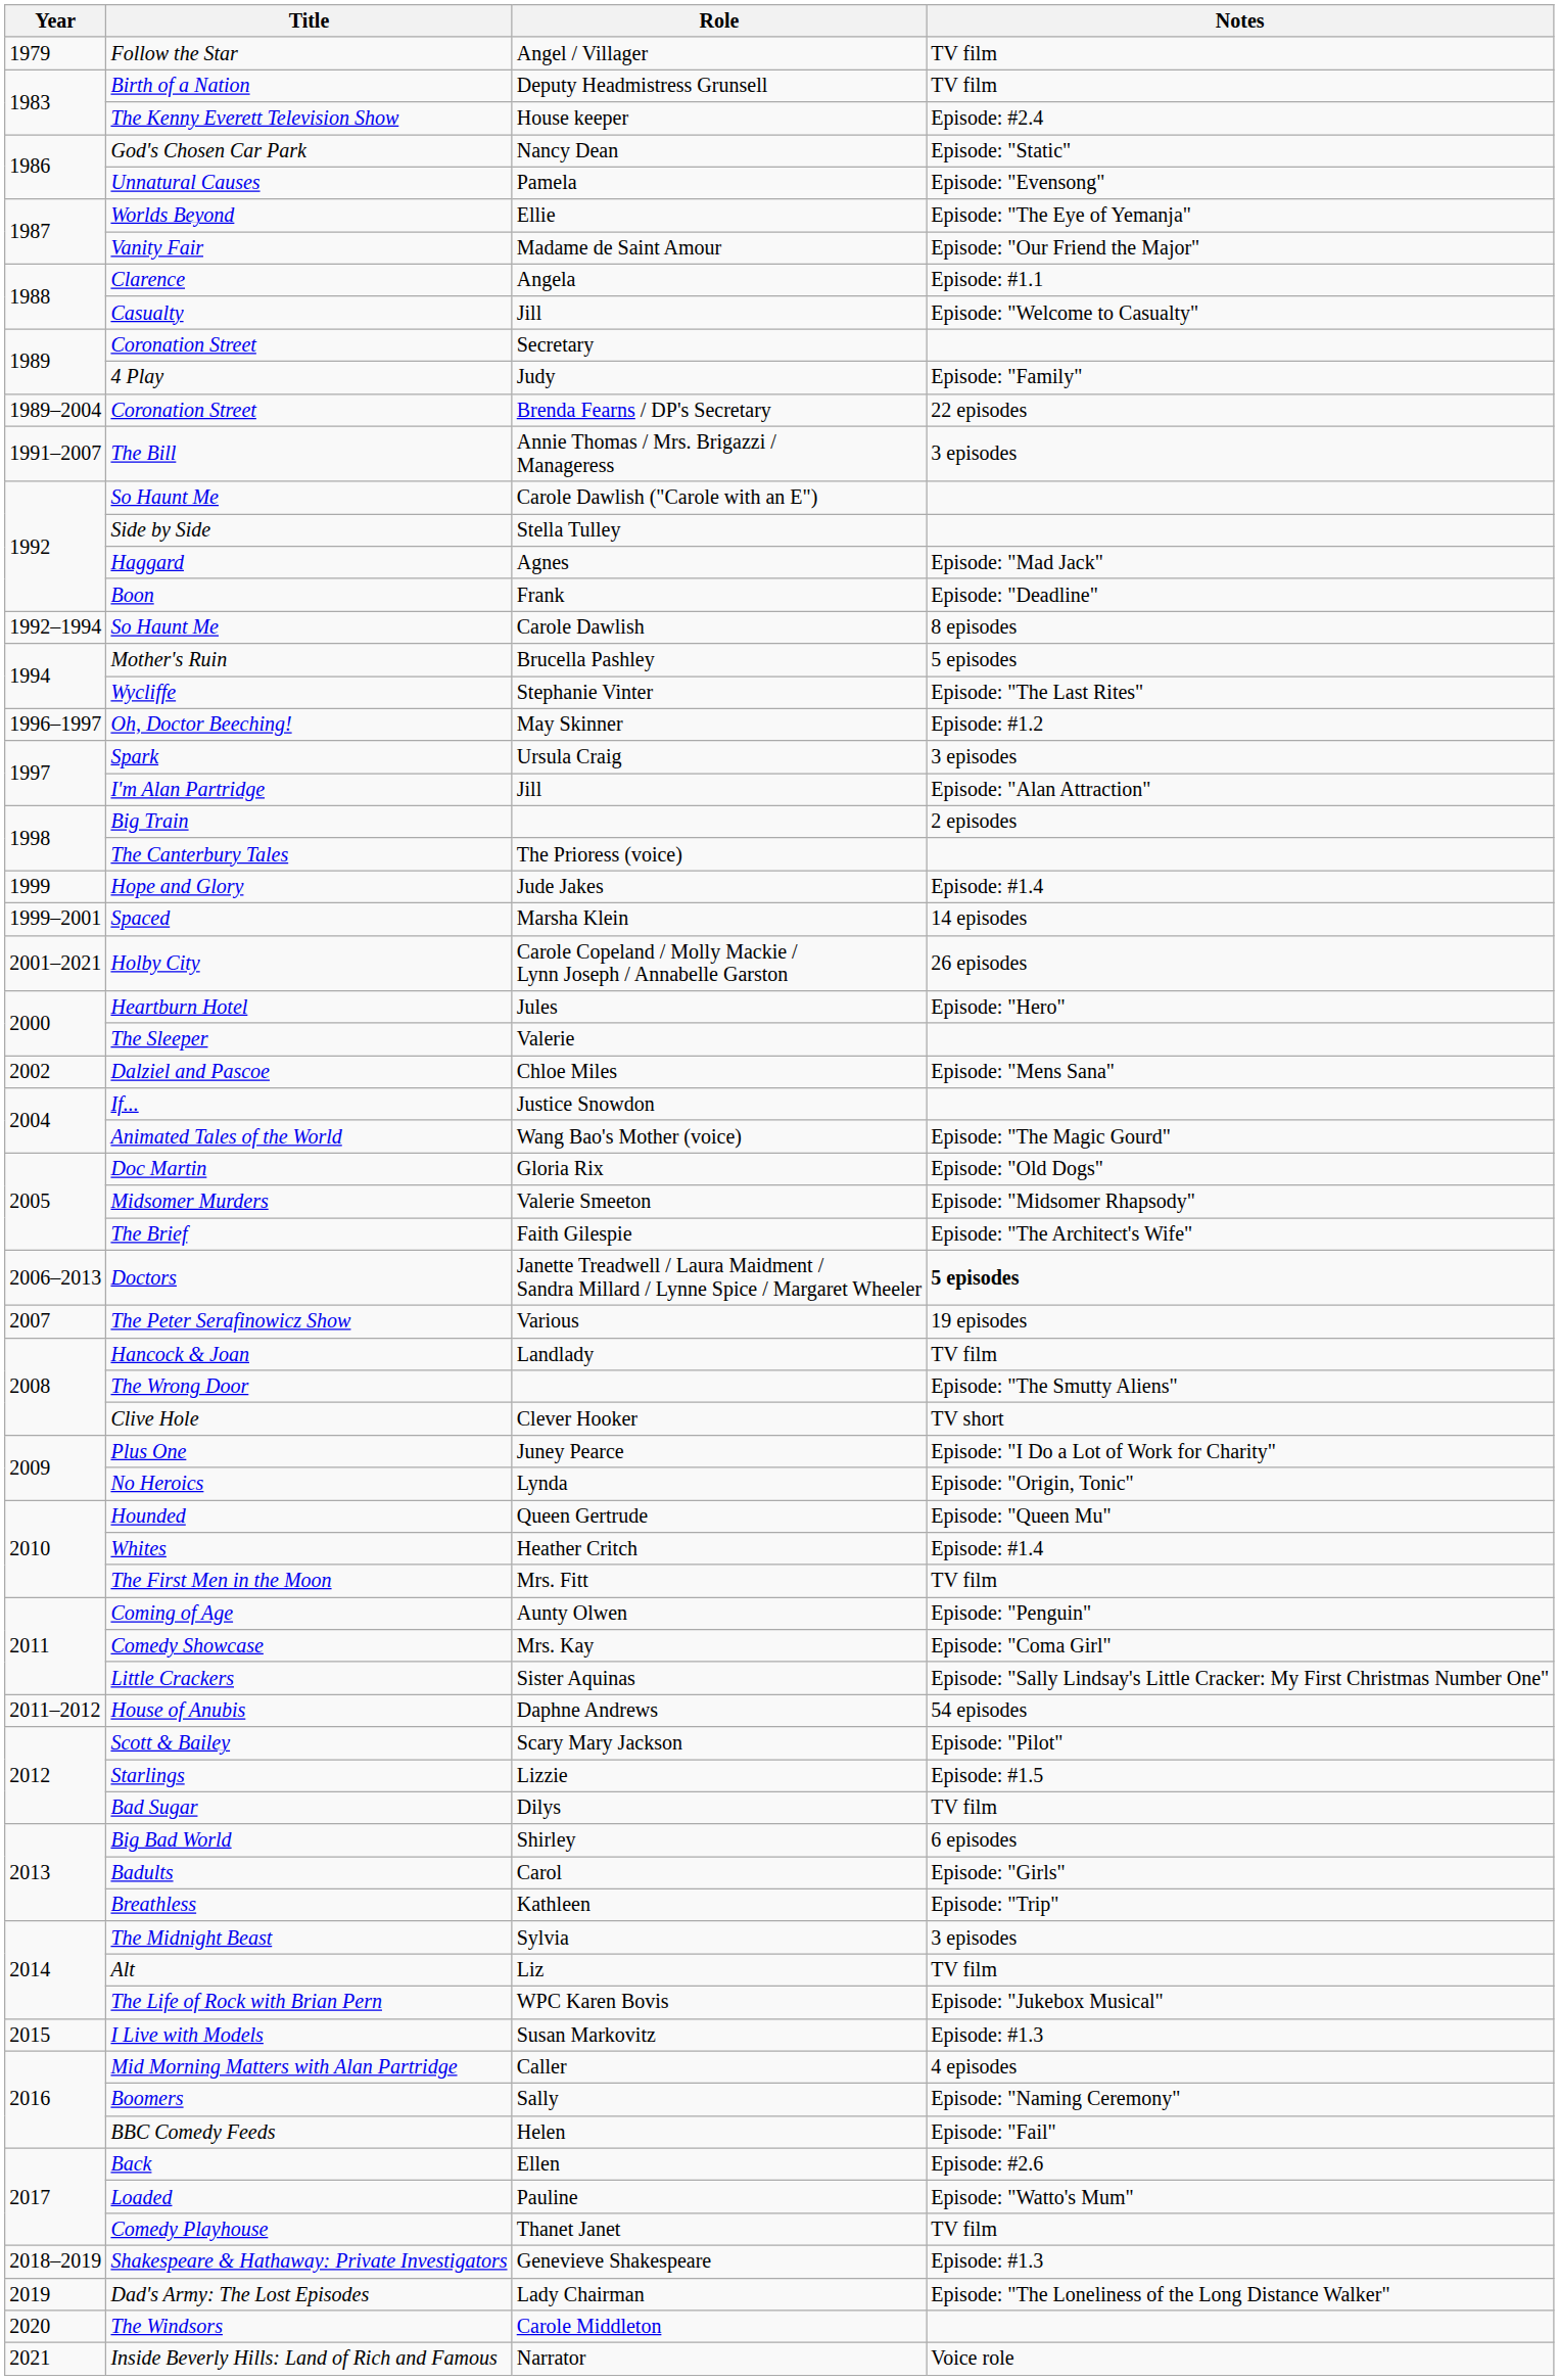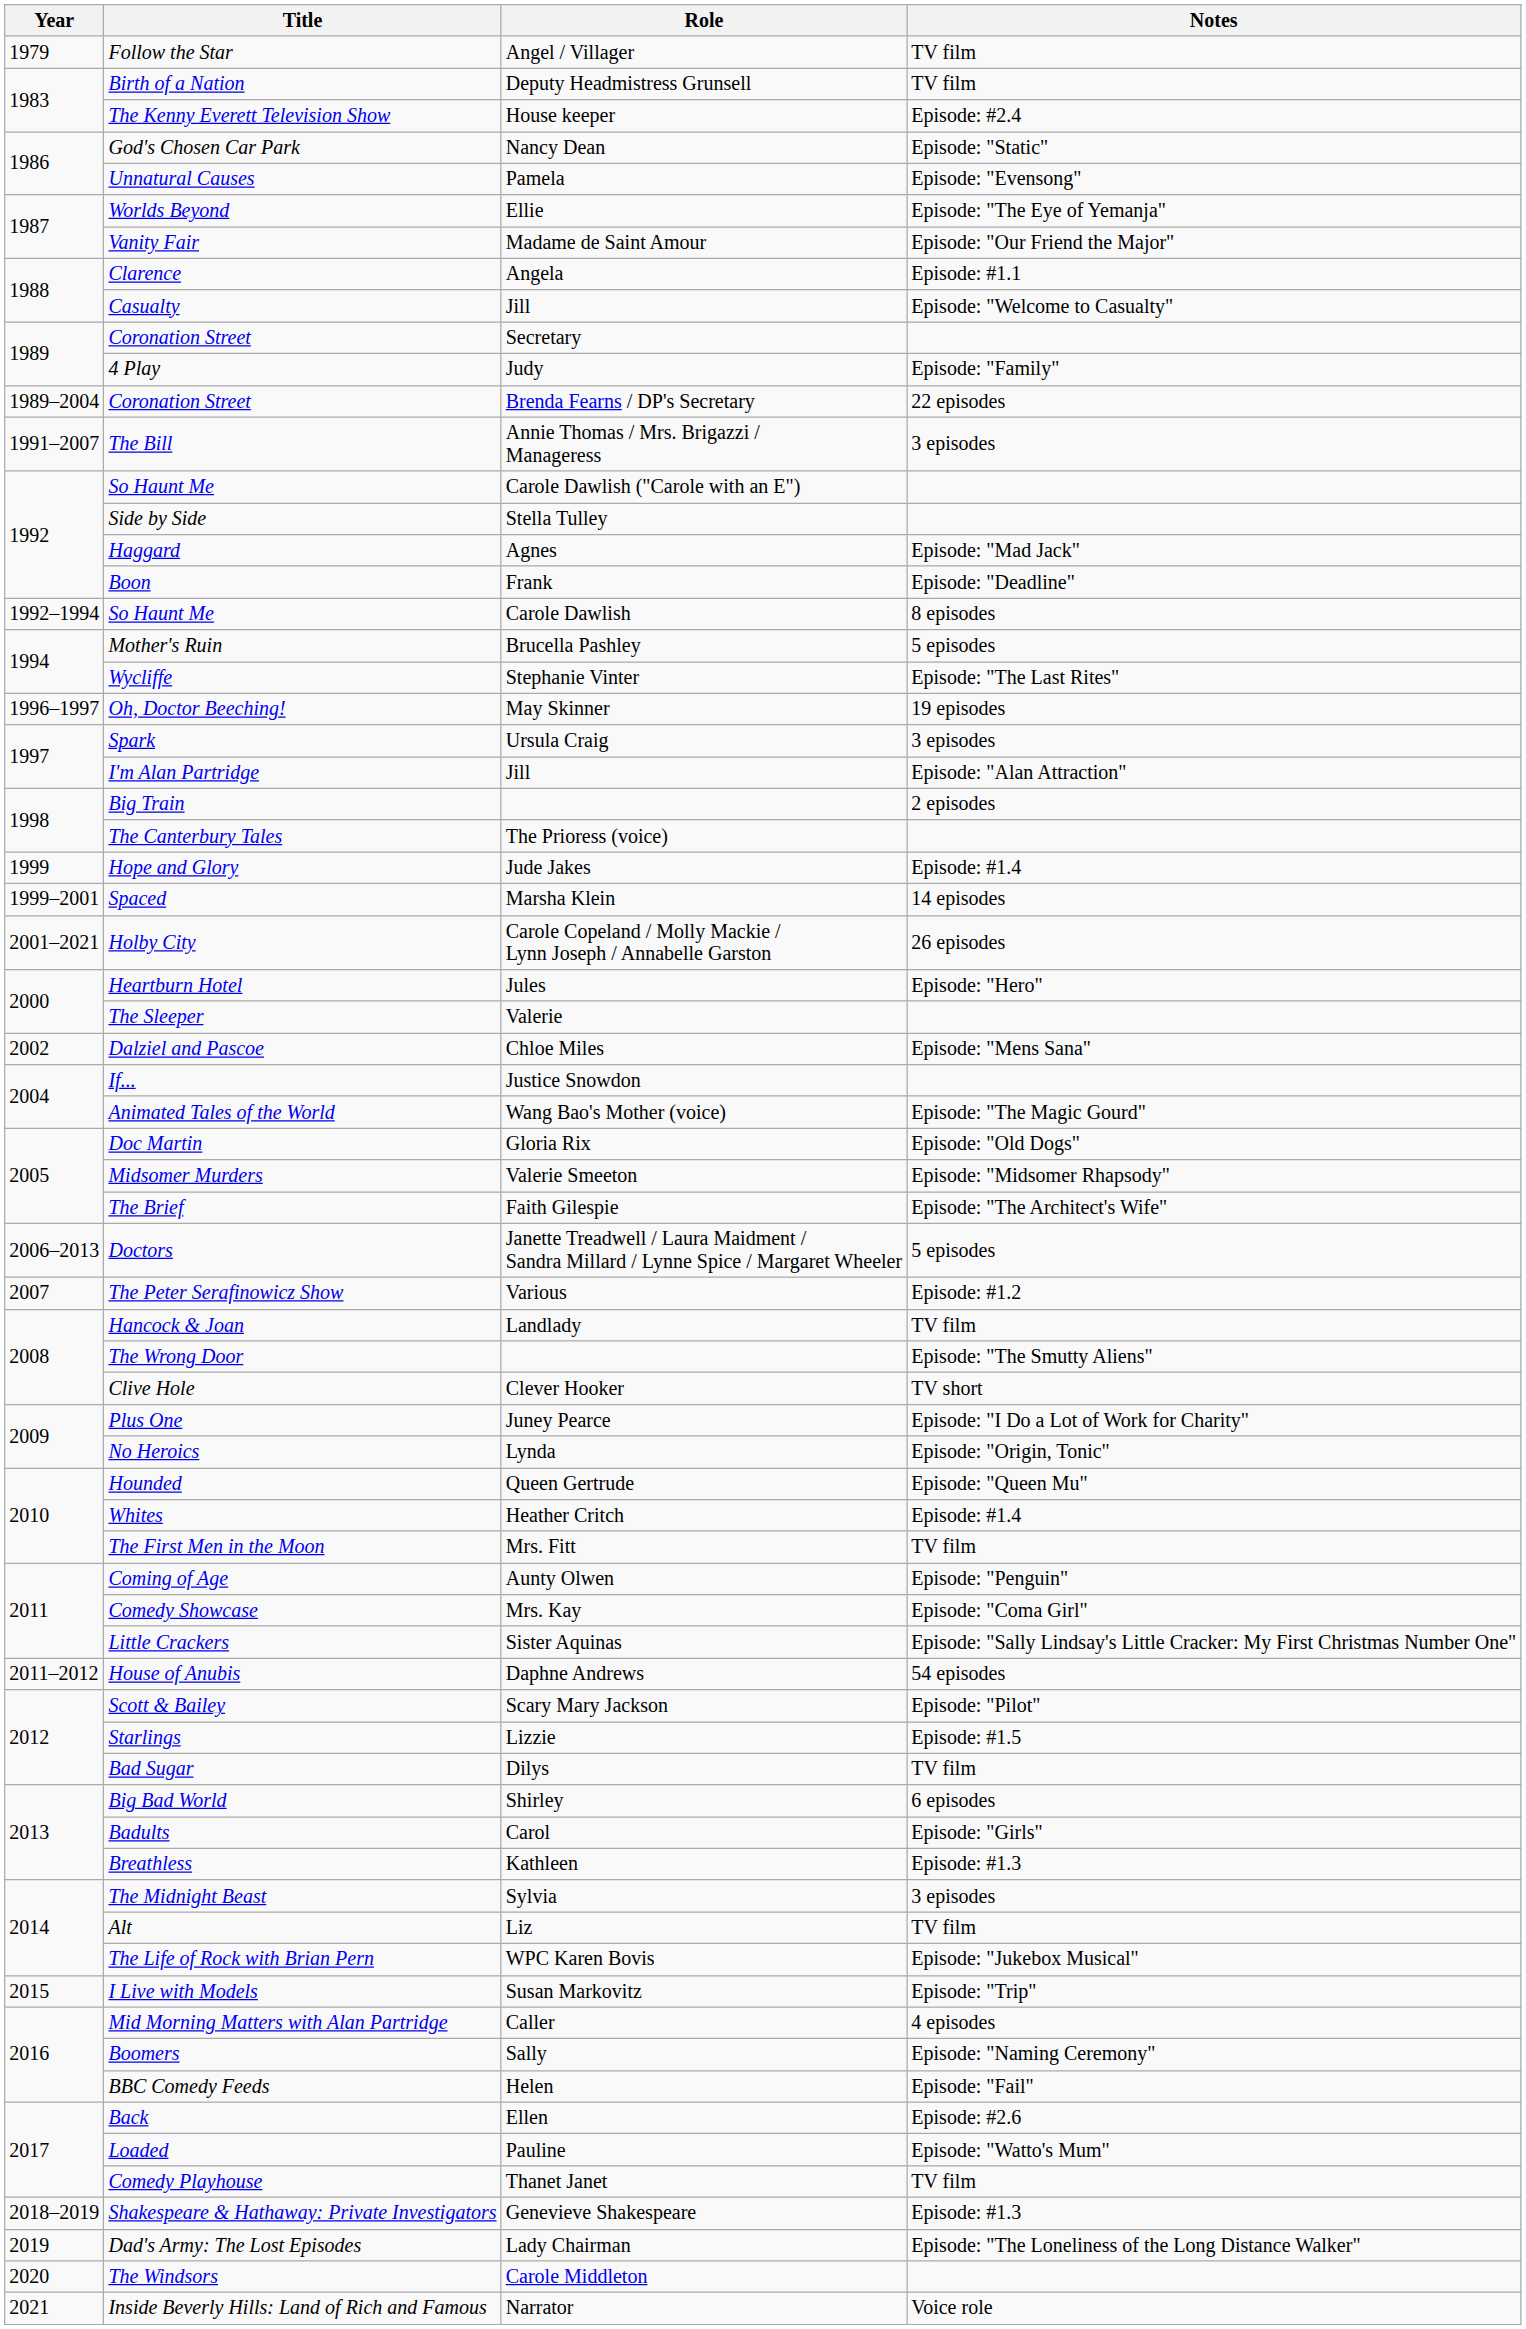 <table class="wikitable">
 <tr>
 <th>Year</th>
 <th>Title</th>
 <th>Role</th>
 <th>Notes</th>
 </tr>
 <tr>
 <td>1979</td>
 <td><em>Follow the Star</em></td>
 <td>Angel / Villager</td>
 <td>TV film</td>
 </tr>
 <tr>
 <td rowspan="2">1983</td>
 <td><em><a href='#'>Birth of a Nation</a></em></td>
 <td>Deputy Headmistress Grunsell</td>
 <td>TV film</td>
 </tr>
 <tr>
 <td><em> <a href='#'>The Kenny Everett Television Show</a> </em></td>
 <td>House keeper</td>
 <td>Episode: #2.4</td>
 </tr>
 <tr>
 <td rowspan="2">1986</td>
 <td><em>God's Chosen Car Park</em></td>
 <td>Nancy Dean</td>
 <td>Episode: "Static"</td>
 </tr>
 <tr>
 <td><em><a href='#'>Unnatural Causes</a></em></td>
 <td>Pamela</td>
 <td>Episode: "Evensong"</td>
 </tr>
 <tr>
 <td rowspan="2">1987</td>
 <td><em><a href='#'>Worlds Beyond</a></em></td>
 <td>Ellie</td>
 <td>Episode: "The Eye of Yemanja"</td>
 </tr>
 <tr>
 <td><em><a href='#'>Vanity Fair</a></em></td>
 <td>Madame de Saint Amour</td>
 <td>Episode: "Our Friend the Major"</td>
 </tr>
 <tr>
 <td rowspan="2">1988</td>
 <td><em><a href='#'>Clarence</a></em></td>
 <td>Angela</td>
 <td>Episode: #1.1</td>
 </tr>
 <tr>
 <td><em><a href='#'>Casualty</a></em></td>
 <td>Jill</td>
 <td>Episode: "Welcome to Casualty"</td>
 </tr>
 <tr>
 <td rowspan="2">1989</td>
 <td><em><a href='#'>Coronation Street</a></em></td>
 <td>Secretary</td>
 <td></td>
 </tr>
 <tr>
 <td><em>4 Play</em></td>
 <td>Judy</td>
 <td>Episode: "Family"</td>
 </tr>
 <tr>
 <td>1989–2004</td>
 <td><em><a href='#'>Coronation Street</a></em></td>
 <td><a href='#'>Brenda Fearns</a> / DP's Secretary</td>
 <td>22 episodes</td>
 </tr>
 <tr>
 <td>1991–2007</td>
 <td><em><a href='#'>The Bill</a></em></td>
 <td>Annie Thomas / Mrs. Brigazzi /<br>Manageress</td>
 <td>3 episodes</td>
 </tr>
 <tr>
 <td rowspan="4">1992</td>
 <td><em><a href='#'>So Haunt Me</a></em></td>
 <td>Carole Dawlish ("Carole with an E")</td>
 <td></td>
 </tr>
 <tr>
 <td><em>Side by Side</em></td>
 <td>Stella Tulley</td>
 <td></td>
 </tr>
 <tr>
 <td><em><a href='#'>Haggard</a></em></td>
 <td>Agnes</td>
 <td>Episode: "Mad Jack"</td>
 </tr>
 <tr>
 <td><em><a href='#'>Boon</a></em></td>
 <td>Frank</td>
 <td>Episode: "Deadline"</td>
 </tr>
 <tr>
 <td>1992–1994</td>
 <td><em><a href='#'>So Haunt Me</a></em></td>
 <td>Carole Dawlish</td>
 <td>8 episodes</td>
 </tr>
 <tr>
 <td rowspan="2">1994</td>
 <td><em>Mother's Ruin</em></td>
 <td>Brucella Pashley</td>
 <td>5 episodes</td>
 </tr>
 <tr>
 <td><em><a href='#'>Wycliffe</a></em></td>
 <td>Stephanie Vinter</td>
 <td>Episode: "The Last Rites"</td>
 </tr>
 <tr>
 <td>1996–1997</td>
 <td><em><a href='#'>Oh, Doctor Beeching!</a></em></td>
 <td>May Skinner</td>
-<td>Episode: #1.2</td>
+<td>19 episodes</td>
 </tr>
 <tr>
 <td rowspan="2">1997</td>
 <td><em><a href='#'>Spark</a></em></td>
 <td>Ursula Craig</td>
 <td>3 episodes</td>
 </tr>
 <tr>
 <td><em><a href='#'>I'm Alan Partridge</a></em></td>
 <td>Jill</td>
 <td>Episode: "Alan Attraction"</td>
 </tr>
 <tr>
 <td rowspan="2">1998</td>
 <td><em><a href='#'>Big Train</a></em></td>
 <td></td>
 <td>2 episodes</td>
 </tr>
 <tr>
 <td><em><a href='#'>The Canterbury Tales</a></em></td>
 <td>The Prioress (voice)</td>
 <td></td>
 </tr>
 <tr>
 <td>1999</td>
 <td><em><a href='#'>Hope and Glory</a></em></td>
 <td>Jude Jakes</td>
 <td>Episode: #1.4</td>
 </tr>
 <tr>
 <td>1999–2001</td>
 <td><em><a href='#'>Spaced</a></em></td>
 <td>Marsha Klein</td>
 <td>14 episodes</td>
 </tr>
 <tr>
 <td>2001–2021</td>
 <td><em><a href='#'>Holby City</a></em></td>
 <td>Carole Copeland / Molly Mackie /<br>Lynn Joseph / Annabelle Garston</td>
 <td>26 episodes</td>
 </tr>
 <tr>
 <td rowspan="2">2000</td>
 <td><em><a href='#'>Heartburn Hotel</a></em></td>
 <td>Jules</td>
 <td>Episode: "Hero"</td>
 </tr>
 <tr>
 <td><em><a href='#'>The Sleeper</a></em></td>
 <td>Valerie</td>
 <td></td>
 </tr>
 <tr>
 <td>2002</td>
 <td><em><a href='#'>Dalziel and Pascoe</a></em></td>
 <td>Chloe Miles</td>
 <td>Episode: "Mens Sana"</td>
 </tr>
 <tr>
 <td rowspan="2">2004</td>
 <td><em><a href='#'>If...</a></em></td>
 <td>Justice Snowdon</td>
 <td></td>
 </tr>
 <tr>
 <td><em><a href='#'>Animated Tales of the World</a></em></td>
 <td>Wang Bao's Mother (voice)</td>
 <td>Episode: "The Magic Gourd"</td>
 </tr>
 <tr>
 <td rowspan="3">2005</td>
 <td><em><a href='#'>Doc Martin</a></em></td>
 <td>Gloria Rix</td>
 <td>Episode: "Old Dogs"</td>
 </tr>
 <tr>
 <td><em><a href='#'>Midsomer Murders</a></em></td>
 <td>Valerie Smeeton</td>
 <td>Episode: "Midsomer Rhapsody"</td>
 </tr>
 <tr>
 <td><em><a href='#'>The Brief</a></em></td>
 <td>Faith Gilespie</td>
 <td>Episode: "The Architect's Wife"</td>
 </tr>
 <tr>
 <td>2006–2013</td>
 <td><em><a href='#'>Doctors</a></em></td>
 <td>Janette Treadwell / Laura Maidment /<br>Sandra Millard / Lynne Spice / Margaret Wheeler</td>
-<td><strong>5 episodes</strong></td>
+<td>5 episodes</td>
 </tr>
 <tr>
 <td>2007</td>
 <td><em><a href='#'>The Peter Serafinowicz Show</a></em></td>
 <td>Various</td>
-<td>19 episodes</td>
+<td>Episode: #1.2</td>
 </tr>
 <tr>
 <td rowspan="3">2008</td>
 <td><em><a href='#'>Hancock & Joan</a></em></td>
 <td>Landlady</td>
 <td>TV film</td>
 </tr>
 <tr>
 <td><em><a href='#'>The Wrong Door</a></em></td>
 <td></td>
 <td>Episode: "The Smutty Aliens"</td>
 </tr>
 <tr>
 <td><em>Clive Hole</em></td>
 <td>Clever Hooker</td>
 <td>TV short</td>
 </tr>
 <tr>
 <td rowspan="2">2009</td>
 <td><em><a href='#'>Plus One</a></em></td>
 <td>Juney Pearce</td>
 <td>Episode: "I Do a Lot of Work for Charity"</td>
 </tr>
 <tr>
 <td><em><a href='#'>No Heroics</a></em></td>
 <td>Lynda</td>
 <td>Episode: "Origin, Tonic"</td>
 </tr>
 <tr>
 <td rowspan="3">2010</td>
 <td><em><a href='#'>Hounded</a></em></td>
 <td>Queen Gertrude</td>
 <td>Episode: "Queen Mu"</td>
 </tr>
 <tr>
 <td><em><a href='#'>Whites</a></em></td>
 <td>Heather Critch</td>
 <td>Episode: #1.4</td>
 </tr>
 <tr>
 <td><em><a href='#'>The First Men in the Moon</a></em></td>
 <td>Mrs. Fitt</td>
 <td>TV film</td>
 </tr>
 <tr>
 <td rowspan="3">2011</td>
 <td><em><a href='#'>Coming of Age</a></em></td>
 <td>Aunty Olwen</td>
 <td>Episode: "Penguin"</td>
 </tr>
 <tr>
 <td><em><a href='#'>Comedy Showcase</a></em></td>
 <td>Mrs. Kay</td>
 <td>Episode: "Coma Girl"</td>
 </tr>
 <tr>
 <td><em><a href='#'>Little Crackers</a></em></td>
 <td>Sister Aquinas</td>
 <td>Episode: "Sally Lindsay's Little Cracker: My First Christmas Number One"</td>
 </tr>
 <tr>
 <td>2011–2012</td>
 <td><em><a href='#'>House of Anubis</a></em></td>
 <td>Daphne Andrews</td>
 <td>54 episodes</td>
 </tr>
 <tr>
 <td rowspan="3">2012</td>
 <td><em><a href='#'>Scott & Bailey</a></em></td>
 <td>Scary Mary Jackson</td>
 <td>Episode: "Pilot"</td>
 </tr>
 <tr>
 <td><em><a href='#'>Starlings</a></em></td>
 <td>Lizzie</td>
 <td>Episode: #1.5</td>
 </tr>
 <tr>
 <td><em><a href='#'>Bad Sugar</a></em></td>
 <td>Dilys</td>
 <td>TV film</td>
 </tr>
 <tr>
 <td rowspan="3">2013</td>
 <td><em><a href='#'>Big Bad World</a></em></td>
 <td>Shirley</td>
 <td>6 episodes</td>
 </tr>
 <tr>
 <td><em><a href='#'>Badults</a></em></td>
 <td>Carol</td>
 <td>Episode: "Girls"</td>
 </tr>
 <tr>
 <td><em><a href='#'>Breathless</a></em></td>
 <td>Kathleen</td>
-<td>Episode: "Trip"</td>
+<td>Episode: #1.3</td>
 </tr>
 <tr>
 <td rowspan="3">2014</td>
 <td><em><a href='#'>The Midnight Beast</a></em></td>
 <td>Sylvia</td>
 <td>3 episodes</td>
 </tr>
 <tr>
 <td><em>Alt</em></td>
 <td>Liz</td>
 <td>TV film</td>
 </tr>
 <tr>
 <td><em><a href='#'>The Life of Rock with Brian Pern</a></em></td>
 <td>WPC Karen Bovis</td>
 <td>Episode: "Jukebox Musical"</td>
 </tr>
 <tr>
 <td>2015</td>
 <td><em><a href='#'>I Live with Models</a></em></td>
 <td>Susan Markovitz</td>
-<td>Episode: #1.3</td>
+<td>Episode: "Trip"</td>
 </tr>
 <tr>
 <td rowspan="3">2016</td>
 <td><em><a href='#'>Mid Morning Matters with Alan Partridge</a></em></td>
 <td>Caller</td>
 <td>4 episodes</td>
 </tr>
 <tr>
 <td><em><a href='#'>Boomers</a></em></td>
 <td>Sally</td>
 <td>Episode: "Naming Ceremony"</td>
 </tr>
 <tr>
 <td><em>BBC Comedy Feeds</em></td>
 <td>Helen</td>
 <td>Episode: "Fail"</td>
 </tr>
 <tr>
 <td rowspan="3">2017</td>
 <td><em><a href='#'>Back</a></em></td>
 <td>Ellen</td>
 <td>Episode: #2.6</td>
 </tr>
 <tr>
 <td><em><a href='#'>Loaded</a></em></td>
 <td>Pauline</td>
 <td>Episode: "Watto's Mum"</td>
 </tr>
 <tr>
 <td><em><a href='#'>Comedy Playhouse</a></em></td>
 <td>Thanet Janet</td>
 <td>TV film</td>
 </tr>
 <tr>
 <td>2018–2019</td>
 <td><em><a href='#'>Shakespeare & Hathaway: Private Investigators</a></em></td>
 <td>Genevieve Shakespeare</td>
 <td>Episode: #1.3</td>
 </tr>
 <tr>
 <td>2019</td>
 <td><em>Dad's Army: The Lost Episodes</em></td>
 <td>Lady Chairman</td>
 <td>Episode: "The Loneliness of the Long Distance Walker"</td>
 </tr>
 <tr>
 <td>2020</td>
 <td><em><a href='#'>The Windsors</a></em></td>
 <td><a href='#'>Carole Middleton</a></td>
 <td></td>
 </tr>
 <tr>
 <td>2021</td>
 <td><em>Inside Beverly Hills: Land of Rich and Famous</em></td>
 <td>Narrator</td>
 <td>Voice role</td>
 </tr>
 </table>
